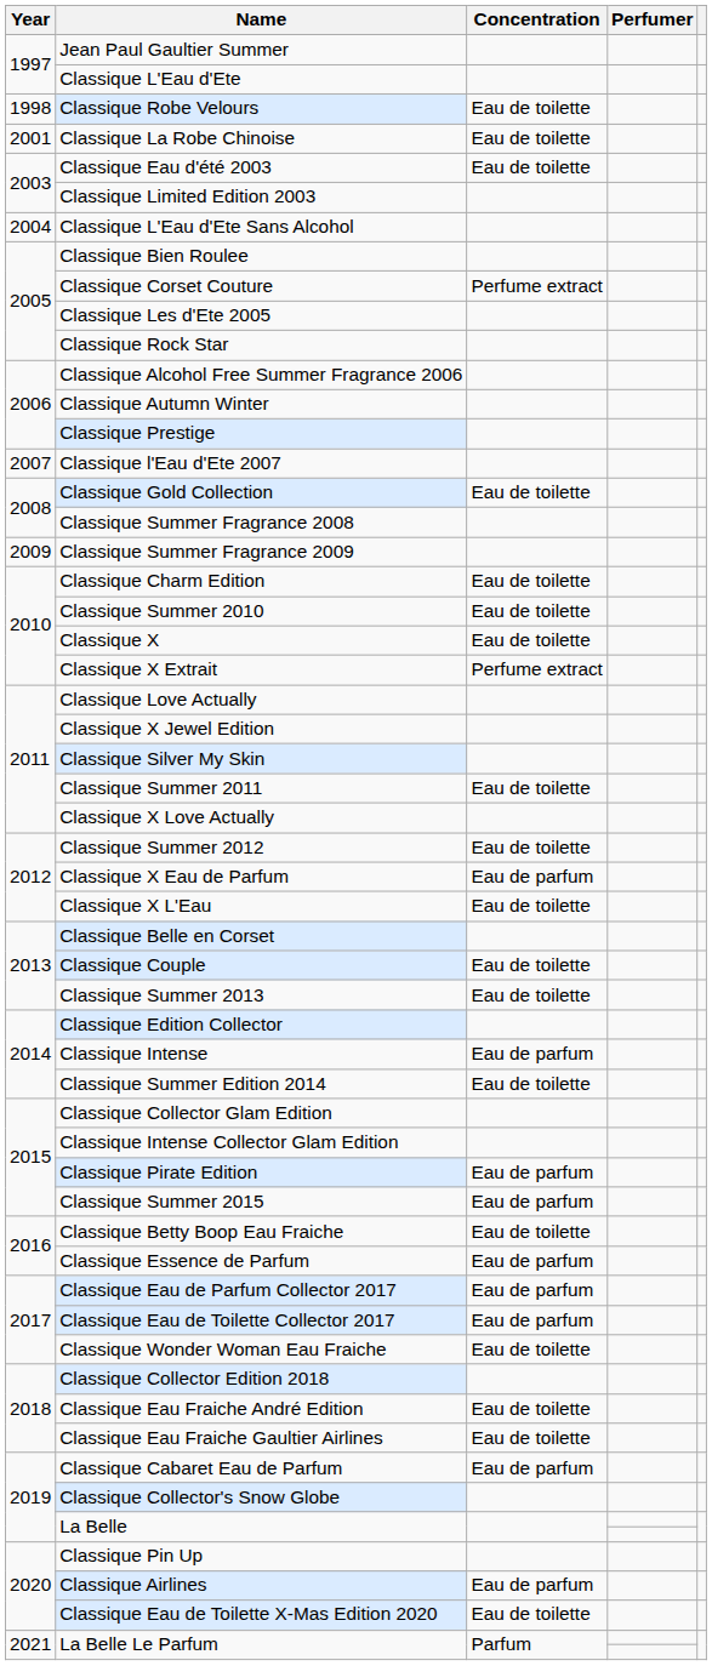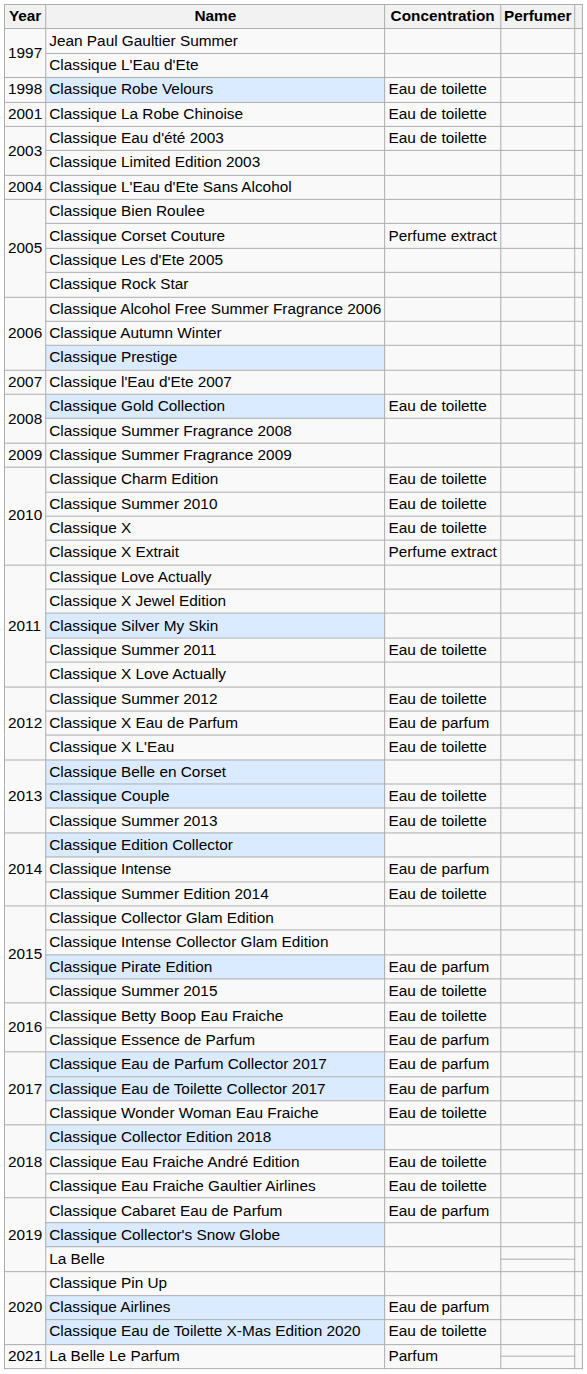 <table class="wikitable sortable">
 <tr>
 <th>Year</th>
 <th>Name</th>
 <th>Concentration</th>
 <th>Perfumer</th>
 <th></th>
 </tr>
 <tr>
 <td rowspan="2">1997</td>
 <td>Jean Paul Gaultier Summer</td>
 <td></td>
 <td></td>
 <td></td>
 </tr>
 <tr>
 <td>Classique L'Eau d'Ete</td>
 <td></td>
 <td></td>
 <td></td>
 </tr>
 <tr>
 <td>1998</td>
 <td style="background:#daebff">Classique Robe Velours</td>
 <td>Eau de toilette</td>
 <td></td>
 <td></td>
 </tr>
 <tr>
 <td>2001</td>
 <td>Classique La Robe Chinoise</td>
 <td>Eau de toilette</td>
 <td></td>
 <td></td>
 </tr>
 <tr>
 <td rowspan="2">2003</td>
 <td>Classique Eau d'été 2003</td>
 <td>Eau de toilette</td>
 <td></td>
 <td></td>
 </tr>
 <tr>
 <td>Classique Limited Edition 2003</td>
 <td></td>
 <td></td>
 <td></td>
 </tr>
 <tr>
 <td>2004</td>
 <td>Classique L'Eau d'Ete Sans Alcohol</td>
 <td></td>
 <td></td>
 <td></td>
 </tr>
 <tr>
 <td rowspan="4">2005</td>
 <td>Classique Bien Roulee</td>
 <td></td>
 <td></td>
 <td></td>
 </tr>
 <tr>
 <td>Classique Corset Couture</td>
 <td>Perfume extract</td>
 <td></td>
 <td></td>
 </tr>
 <tr>
 <td>Classique Les d'Ete 2005</td>
 <td></td>
 <td></td>
 <td></td>
 </tr>
 <tr>
 <td>Classique Rock Star</td>
 <td></td>
 <td></td>
 <td></td>
 </tr>
 <tr>
 <td rowspan="3">2006</td>
 <td>Classique Alcohol Free Summer Fragrance 2006</td>
 <td></td>
 <td></td>
 <td></td>
 </tr>
 <tr>
 <td>Classique Autumn Winter</td>
 <td></td>
 <td></td>
 <td></td>
 </tr>
 <tr>
 <td style="background:#daebff">Classique Prestige</td>
 <td></td>
 <td></td>
 <td></td>
 </tr>
 <tr>
 <td>2007</td>
 <td>Classique l'Eau d'Ete 2007</td>
 <td></td>
 <td></td>
 <td></td>
 </tr>
 <tr>
 <td rowspan="2">2008</td>
 <td style="background:#daebff">Classique Gold Collection</td>
 <td>Eau de toilette</td>
 <td></td>
 <td></td>
 </tr>
 <tr>
 <td>Classique Summer Fragrance 2008</td>
 <td></td>
 <td></td>
 <td></td>
 </tr>
 <tr>
 <td>2009</td>
 <td>Classique Summer Fragrance 2009</td>
 <td></td>
 <td></td>
 <td></td>
 </tr>
 <tr>
 <td rowspan="4">2010</td>
 <td>Classique Charm Edition</td>
 <td>Eau de toilette</td>
 <td></td>
 <td></td>
 </tr>
 <tr>
 <td>Classique Summer 2010</td>
 <td>Eau de toilette</td>
 <td></td>
 <td></td>
 </tr>
 <tr>
 <td>Classique X</td>
 <td>Eau de toilette</td>
 <td></td>
 <td></td>
 </tr>
 <tr>
 <td>Classique X Extrait</td>
 <td>Perfume extract</td>
 <td></td>
 <td></td>
 </tr>
 <tr>
 <td rowspan="5">2011</td>
 <td>Classique Love Actually</td>
 <td></td>
 <td></td>
 <td></td>
 </tr>
 <tr>
 <td>Classique X Jewel Edition</td>
 <td></td>
 <td></td>
 <td></td>
 </tr>
 <tr>
 <td style="background:#daebff">Classique Silver My Skin</td>
 <td></td>
 <td></td>
 <td></td>
 </tr>
 <tr>
 <td>Classique Summer 2011</td>
 <td>Eau de toilette</td>
 <td></td>
 <td></td>
 </tr>
 <tr>
 <td>Classique X Love Actually</td>
 <td></td>
 <td></td>
 <td></td>
 </tr>
 <tr>
 <td rowspan="3">2012</td>
 <td>Classique Summer 2012</td>
 <td>Eau de toilette</td>
 <td></td>
 <td></td>
 </tr>
 <tr>
 <td>Classique X Eau de Parfum</td>
 <td>Eau de parfum</td>
 <td></td>
 <td></td>
 </tr>
 <tr>
 <td>Classique X L'Eau</td>
 <td>Eau de toilette</td>
 <td></td>
 <td></td>
 </tr>
 <tr>
 <td rowspan="3">2013</td>
 <td style="background:#daebff">Classique Belle en Corset</td>
 <td></td>
 <td></td>
 <td></td>
 </tr>
 <tr>
 <td style="background:#daebff">Classique Couple</td>
 <td>Eau de toilette</td>
 <td></td>
 <td></td>
 </tr>
 <tr>
 <td>Classique Summer 2013</td>
 <td>Eau de toilette</td>
 <td></td>
 <td></td>
 </tr>
 <tr>
 <td rowspan="3">2014</td>
 <td style="background:#daebff">Classique Edition Collector</td>
 <td></td>
 <td></td>
 <td></td>
 </tr>
 <tr>
 <td>Classique Intense</td>
 <td>Eau de parfum</td>
 <td></td>
 <td></td>
 </tr>
 <tr>
 <td>Classique Summer Edition 2014</td>
 <td>Eau de toilette</td>
 <td></td>
 <td></td>
 </tr>
 <tr>
 <td rowspan="4">2015</td>
 <td>Classique Collector Glam Edition</td>
 <td></td>
 <td></td>
 <td></td>
 </tr>
 <tr>
 <td>Classique Intense Collector Glam Edition</td>
 <td></td>
 <td></td>
 <td></td>
 </tr>
 <tr>
 <td style="background:#daebff">Classique Pirate Edition</td>
 <td>Eau de parfum</td>
 <td></td>
 <td></td>
 </tr>
 <tr>
 <td>Classique Summer 2015</td>
-<td>Eau de parfum</td>
+<td>Eau de toilette</td>
 <td></td>
 <td></td>
 </tr>
 <tr>
 <td rowspan="2">2016</td>
 <td>Classique Betty Boop Eau Fraiche</td>
 <td>Eau de toilette</td>
 <td></td>
 <td></td>
 </tr>
 <tr>
 <td>Classique Essence de Parfum</td>
 <td>Eau de parfum</td>
 <td></td>
 <td></td>
 </tr>
 <tr>
 <td rowspan="3">2017</td>
 <td style="background:#daebff">Classique Eau de Parfum Collector 2017</td>
 <td>Eau de parfum</td>
 <td></td>
 <td></td>
 </tr>
 <tr>
 <td style="background:#daebff">Classique Eau de Toilette Collector 2017</td>
 <td>Eau de parfum</td>
 <td></td>
 <td></td>
 </tr>
 <tr>
 <td>Classique Wonder Woman Eau Fraiche</td>
 <td>Eau de toilette</td>
 <td></td>
 <td></td>
 </tr>
 <tr>
 <td rowspan="3">2018</td>
 <td style="background:#daebff">Classique Collector Edition 2018</td>
 <td></td>
 <td></td>
 <td></td>
 </tr>
 <tr>
 <td>Classique Eau Fraiche André Edition</td>
 <td>Eau de toilette</td>
 <td></td>
 <td></td>
 </tr>
 <tr>
 <td>Classique Eau Fraiche Gaultier Airlines</td>
 <td>Eau de toilette</td>
 <td></td>
 <td></td>
 </tr>
 <tr>
 <td rowspan="4">2019</td>
 <td>Classique Cabaret Eau de Parfum</td>
 <td>Eau de parfum</td>
 <td></td>
 <td></td>
 </tr>
 <tr>
 <td style="background:#daebff">Classique Collector's Snow Globe</td>
 <td></td>
 <td></td>
 <td></td>
 </tr>
 <tr>
 <td rowspan="2">La Belle</td>
 <td rowspan="2"></td>
 <td></td>
 <td rowspan="2"></td>
 </tr>
 <tr>
 <td></td>
 </tr>
 <tr>
 <td rowspan="3">2020</td>
 <td>Classique Pin Up</td>
 <td></td>
 <td></td>
 <td></td>
 </tr>
 <tr>
 <td style="background:#daebff">Classique Airlines</td>
 <td>Eau de parfum</td>
 <td></td>
 <td></td>
 </tr>
 <tr>
 <td style="background:#daebff">Classique Eau de Toilette X-Mas Edition 2020</td>
 <td>Eau de toilette</td>
 <td></td>
 <td></td>
 </tr>
 <tr>
 <td rowspan="2">2021</td>
 <td rowspan="2">La Belle Le Parfum</td>
 <td rowspan="2">Parfum</td>
 <td></td>
 <td rowspan="2"></td>
 </tr>
 <tr>
 <td></td>
 </tr>
 </table>
